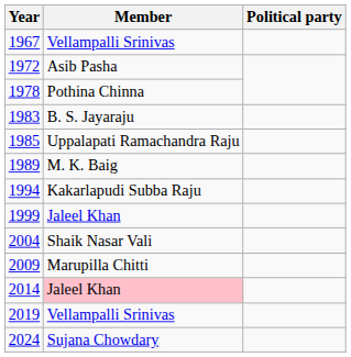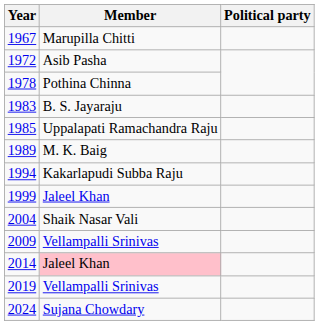 <table class="wikitable sortable">
 <tr>
 <th>Year</th>
 <th>Member</th>
 <th colspan="2">Political party</th>
 </tr>
 <tr>
 <td><a href='#'>1967</a></td>
-<td><a href='#'>Vellampalli Srinivas</a></td>
+<td>Marupilla Chitti</td>
 <td></td>
 </tr>
 <tr>
 <td><a href='#'>1972</a></td>
 <td>Asib Pasha</td>
 </tr>
 <tr>
 <td><a href='#'>1978</a></td>
 <td>Pothina Chinna</td>
 </tr>
 <tr>
 <td><a href='#'>1983</a></td>
 <td>B. S. Jayaraju</td>
 <td></td>
 </tr>
 <tr>
 <td><a href='#'>1985</a></td>
 <td>Uppalapati Ramachandra Raju</td>
 <td></td>
 </tr>
 <tr>
 <td><a href='#'>1989</a></td>
 <td>M. K. Baig</td>
 <td></td>
 </tr>
 <tr>
 <td><a href='#'>1994</a></td>
 <td>Kakarlapudi Subba Raju</td>
 <td></td>
 </tr>
 <tr>
 <td><a href='#'>1999</a></td>
 <td><a href='#'>Jaleel Khan</a></td>
 <td></td>
 </tr>
 <tr>
 <td><a href='#'>2004</a></td>
 <td>Shaik Nasar Vali</td>
 <td></td>
 </tr>
 <tr>
 <td><a href='#'>2009</a></td>
-<td>Marupilla Chitti</td>
+<td><a href='#'>Vellampalli Srinivas</a></td>
 <td></td>
 </tr>
 <tr>
 <td><a href='#'>2014</a></td>
 <td style="background: pink;">Jaleel Khan</td>
 <td></td>
 </tr>
 <tr>
 <td><a href='#'>2019</a></td>
 <td><a href='#'>Vellampalli Srinivas</a></td>
 </tr>
 <tr>
 <td><a href='#'>2024</a></td>
 <td><a href='#'>Sujana Chowdary</a></td>
 <td></td>
 </tr>
 </table>
